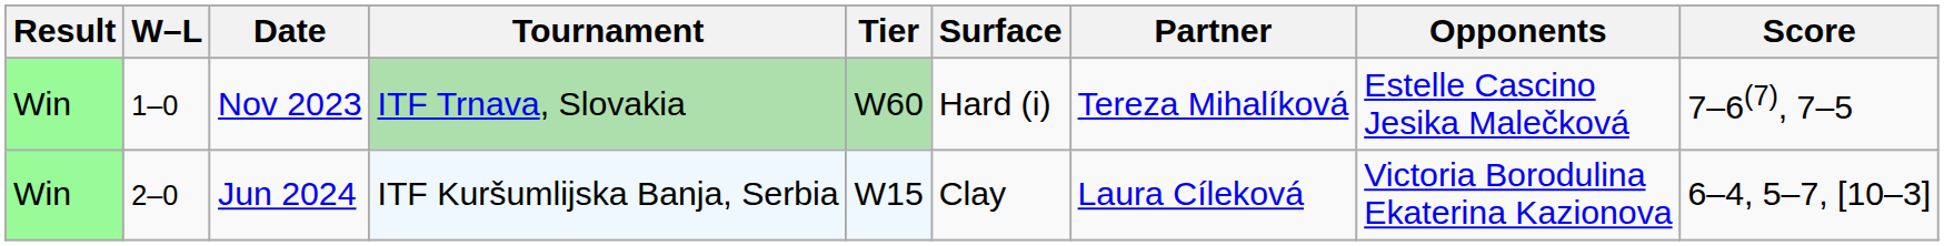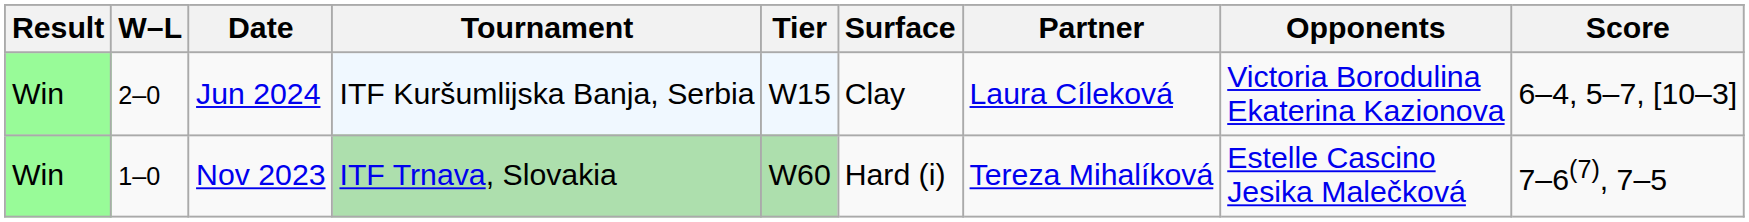 <table class="sortable wikitable">
 <tr>
 <th>Result</th>
 <th class=unsortable>W–L</th>
 <th>Date</th>
 <th>Tournament</th>
 <th>Tier</th>
 <th>Surface</th>
 <th>Partner</th>
 <th>Opponents</th>
 <th class=unsortable>Score</th>
 </tr>
 <tr>
 <td style=background:#98FB98;>Win</td>
+<td><small>2–0</small></td>
+<td><a href='#'>Jun 2024</a></td>
+<td style="background:#f0f8ff;">ITF Kuršumlijska Banja, Serbia</td>
+<td style="background:#f0f8ff;">W15</td>
+<td>Clay</td>
+<td> <a href='#'>Laura Cíleková</a></td>
+<td> <a href='#'>Victoria Borodulina</a> <br>  <a href='#'>Ekaterina Kazionova</a></td>
+<td>6–4, 5–7, [10–3]</td>
+</tr>
+<tr>
+<td style=background:#98FB98;>Win</td>
 <td><small>1–0</small></td>
 <td><a href='#'>Nov 2023</a></td>
 <td style=background:#addfad;><a href='#'>ITF Trnava</a>, Slovakia</td>
 <td style=background:#addfad;>W60</td>
 <td>Hard (i)</td>
 <td> <a href='#'>Tereza Mihalíková</a></td>
 <td> <a href='#'>Estelle Cascino</a> <br>  <a href='#'>Jesika Malečková</a></td>
 <td>7–6<sup>(7)</sup>, 7–5</td>
 </tr>
-<tr>
-<td style=background:#98FB98;>Win</td>
-<td><small>2–0</small></td>
-<td><a href='#'>Jun 2024</a></td>
-<td style="background:#f0f8ff;">ITF Kuršumlijska Banja, Serbia</td>
-<td style="background:#f0f8ff;">W15</td>
-<td>Clay</td>
-<td> <a href='#'>Laura Cíleková</a></td>
-<td> <a href='#'>Victoria Borodulina</a> <br>  <a href='#'>Ekaterina Kazionova</a></td>
-<td>6–4, 5–7, [10–3]</td>
-</tr>
 </table>
